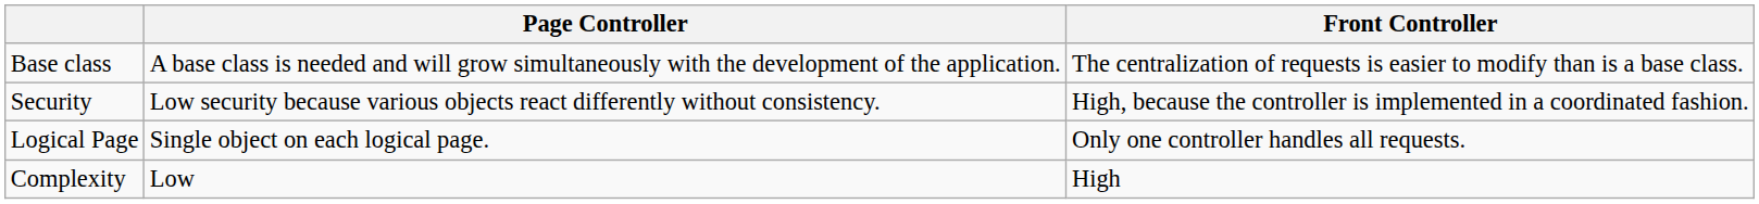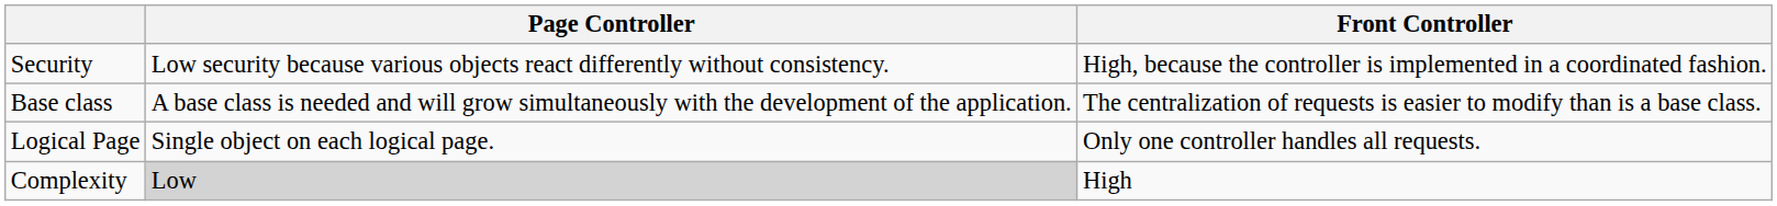 <table class="wikitable">
 <tr>
 <th></th>
 <th>Page Controller</th>
 <th>Front Controller</th>
 </tr>
 <tr>
+<td>Security</td>
+<td>Low security because various objects react differently without consistency.</td>
+<td>High, because the controller is implemented in a coordinated fashion.</td>
+</tr>
+<tr>
 <td>Base class</td>
 <td>A base class is needed and will grow simultaneously with the development of the application.</td>
 <td>The centralization of requests is easier to modify than is a base class.</td>
-</tr>
-<tr>
-<td>Security</td>
-<td>Low security because various objects react differently without consistency.</td>
-<td>High, because the controller is implemented in a coordinated fashion.</td>
 </tr>
 <tr>
 <td>Logical Page</td>
 <td>Single object on each logical page.</td>
 <td>Only one controller handles all requests.</td>
 </tr>
 <tr>
 <td>Complexity</td>
-<td>Low</td>
+<td style="background: lightgrey;">Low</td>
 <td>High</td>
 </tr>
 </table>
